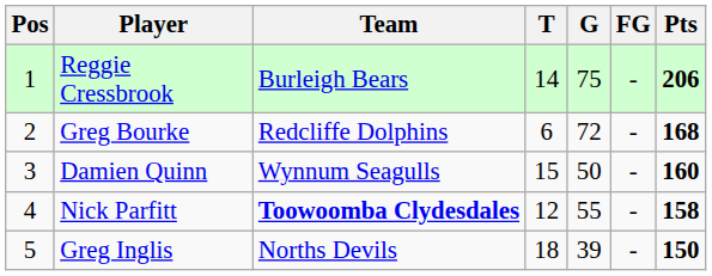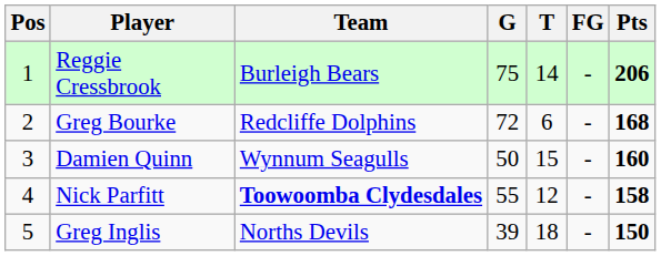 <table class="wikitable" style="text-align: center;">
 <tr>
 <th>Pos</th>
 <th width=120>Player</th>
 <th>Team</th>
+<th width=20>G</th>
 <th width=20>T</th>
-<th width=20>G</th>
 <th width=20>FG</th>
 <th width=20>Pts</th>
 </tr>
 <tr bgcolor="#d0ffd0">
 <td rowspan = 1>1</td>
 <td align="left"><a href='#'>Reggie Cressbrook</a></td>
 <td align="left"> <a href='#'>Burleigh Bears</a></td>
+<td>75</td>
 <td>14</td>
-<td>75</td>
 <td>-</td>
 <td><strong>206</strong></td>
 </tr>
 <tr>
 <td rowspan = 1>2</td>
 <td align="left"><a href='#'>Greg Bourke</a></td>
 <td align="left"> <a href='#'>Redcliffe Dolphins</a></td>
+<td>72</td>
 <td>6</td>
-<td>72</td>
 <td>-</td>
 <td><strong>168</strong></td>
 </tr>
 <tr>
 <td rowspan = 1>3</td>
 <td align="left"><a href='#'>Damien Quinn</a></td>
 <td align="left"> <a href='#'>Wynnum Seagulls</a></td>
+<td>50</td>
 <td>15</td>
-<td>50</td>
 <td>-</td>
 <td><strong>160</strong></td>
 </tr>
 <tr>
 <td rowspan = 1>4</td>
 <td align="left"><a href='#'>Nick Parfitt</a></td>
 <td align="left"><strong> <a href='#'>Toowoomba Clydesdales</a></strong></td>
+<td>55</td>
 <td>12</td>
-<td>55</td>
 <td>-</td>
 <td><strong>158</strong></td>
 </tr>
 <tr>
 <td rowspan = 1>5</td>
 <td align="left"><a href='#'>Greg Inglis</a></td>
 <td align="left"> <a href='#'>Norths Devils</a></td>
+<td>39</td>
 <td>18</td>
-<td>39</td>
 <td>-</td>
 <td><strong>150</strong></td>
 </tr>
 </table>
